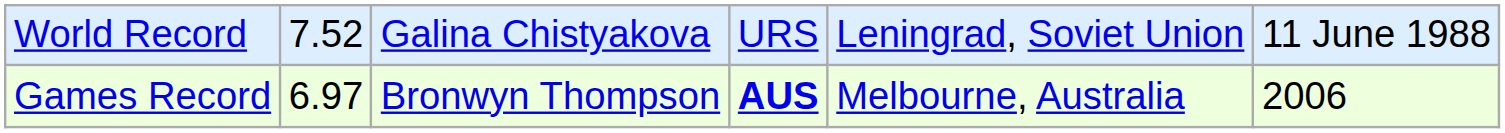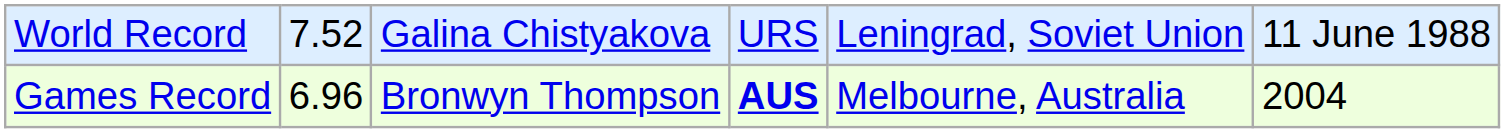 <table class="wikitable">
 <tr bgcolor = "ddeeff">
 <td><a href='#'>World Record</a></td>
 <td>7.52</td>
 <td><a href='#'>Galina Chistyakova</a></td>
 <td><a href='#'>URS</a></td>
 <td><a href='#'>Leningrad</a>, <a href='#'>Soviet Union</a></td>
 <td>11 June 1988</td>
 </tr>
 <tr bgcolor = "eeffdd">
 <td><a href='#'>Games Record</a></td>
-<td>6.97</td>
+<td>6.96</td>
 <td><a href='#'>Bronwyn Thompson</a></td>
 <td><strong><a href='#'>AUS</a></strong></td>
 <td><a href='#'>Melbourne</a>, <a href='#'>Australia</a></td>
-<td>2006</td>
+<td>2004</td>
 </tr>
 </table>
